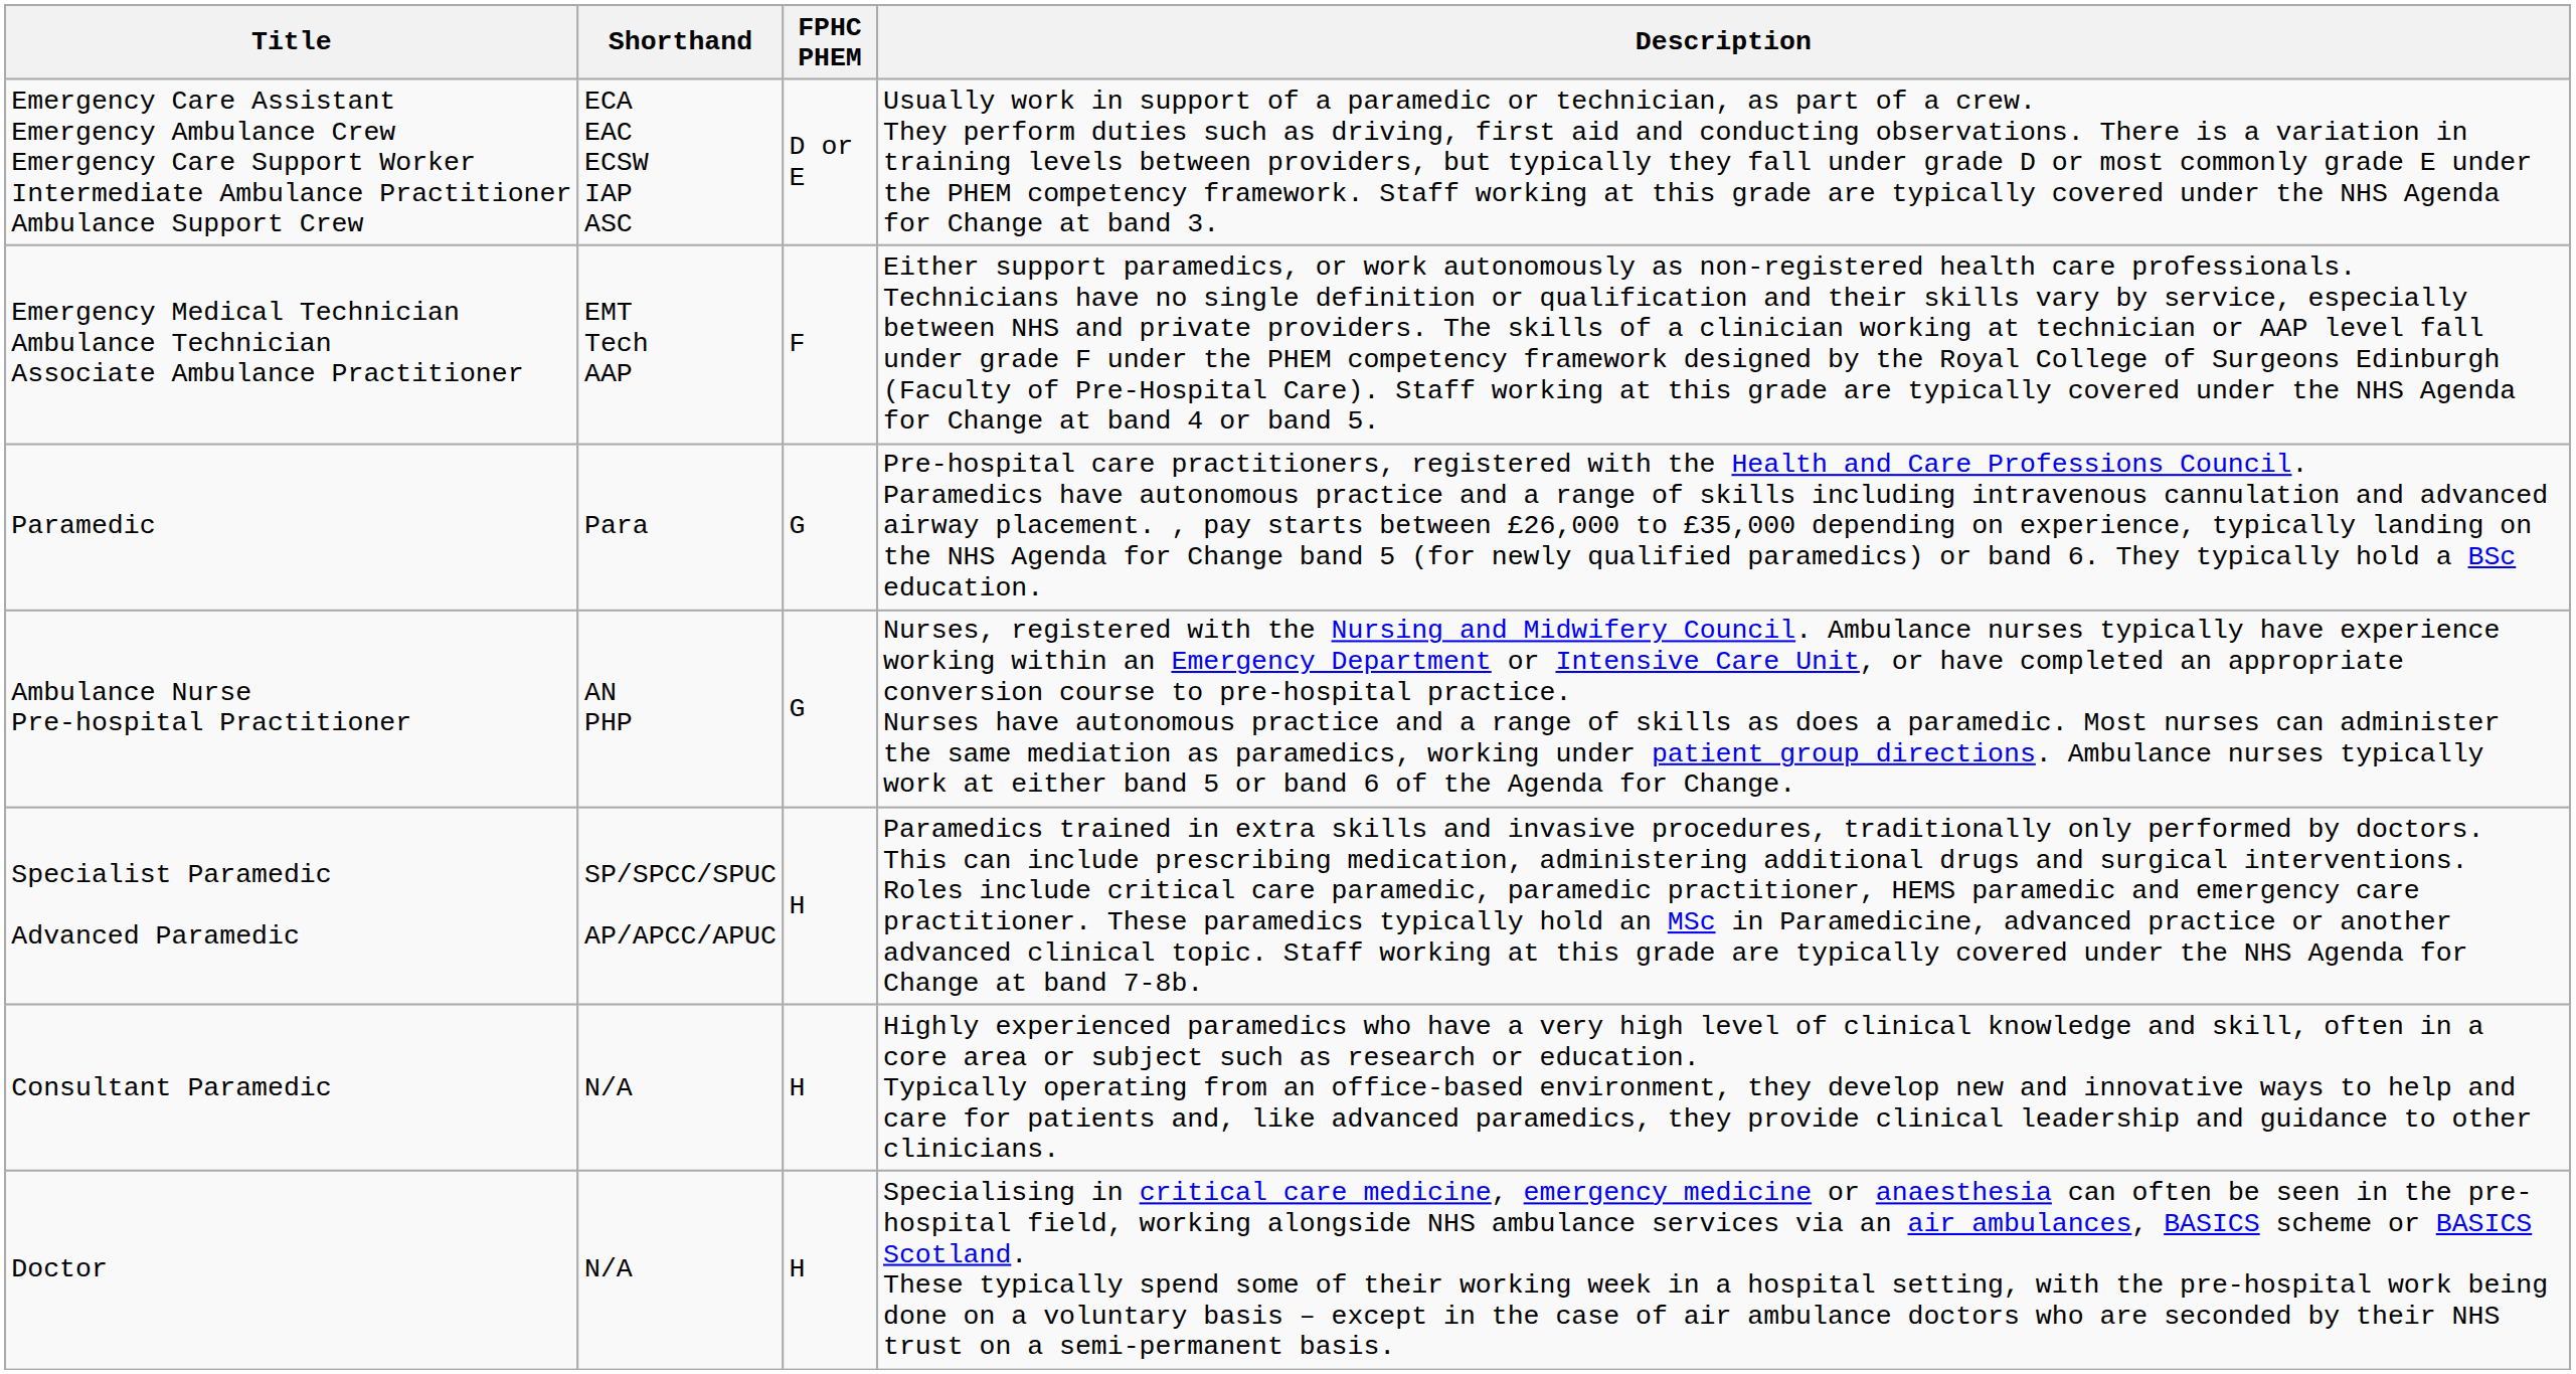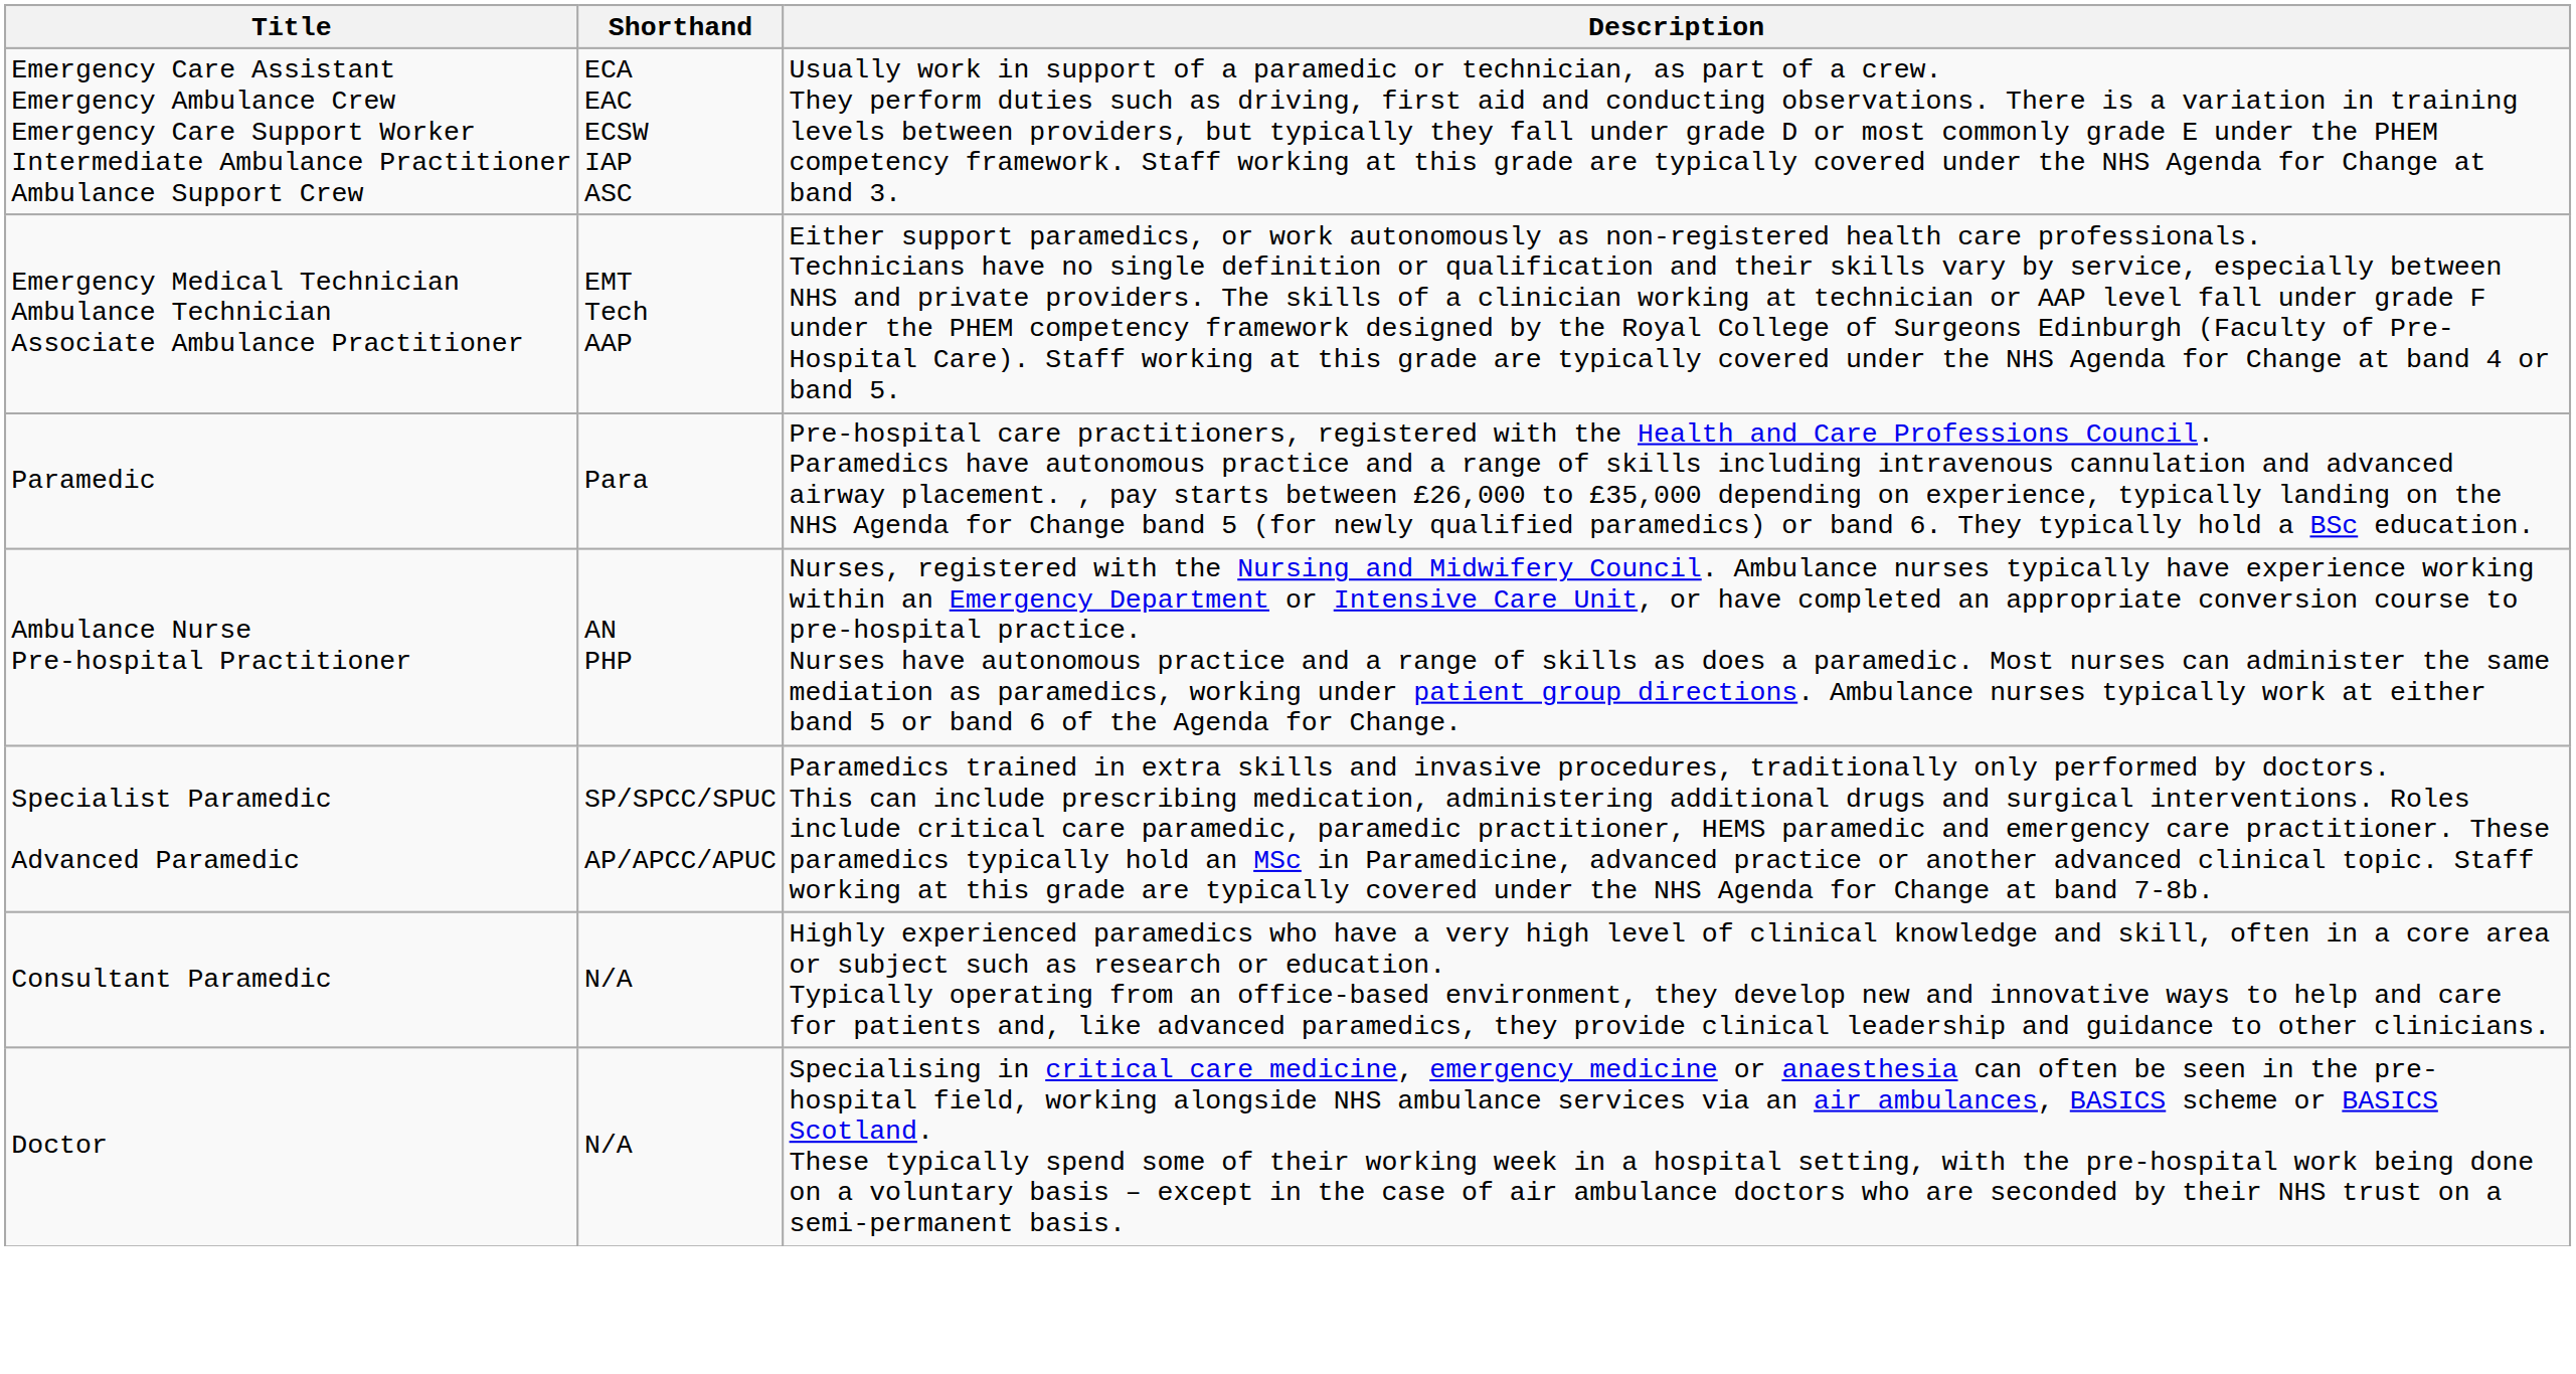 <table class="wikitable">
 <tr>
 <th>Title</th>
 <th>Shorthand</th>
-<th>FPHC PHEM</th>
 <th>Description</th>
 </tr>
 <tr>
 <td style="white-space: nowrap;">Emergency Care Assistant<br>Emergency Ambulance Crew<br>Emergency Care Support Worker<br>Intermediate Ambulance Practitioner<br>Ambulance Support Crew</td>
 <td>ECA<br>EAC<br>ECSW<br>IAP<br>ASC</td>
-<td>D or E</td>
 <td>Usually work in support of a paramedic or technician, as part of a crew.<br>They perform duties such as driving, first aid and conducting observations. There is a variation in training levels between providers, but typically they fall under grade D or most commonly grade E under the PHEM competency framework. Staff working at this grade are typically covered under the NHS Agenda for Change at band 3.</td>
 </tr>
 <tr>
 <td style="white-space: nowrap;">Emergency Medical Technician<br>Ambulance Technician<br>Associate Ambulance Practitioner</td>
 <td>EMT<br>Tech<br>AAP</td>
-<td>F</td>
 <td>Either support paramedics, or work autonomously as non-registered health care professionals.<br>Technicians have no single definition or qualification and their skills vary by service, especially between NHS and private providers. The skills of a clinician working at technician or AAP level fall under grade F under the PHEM competency framework designed by the Royal College of Surgeons Edinburgh (Faculty of Pre-Hospital Care). Staff working at this grade are typically covered under the NHS Agenda for Change at band 4 or band 5.</td>
 </tr>
 <tr>
 <td>Paramedic</td>
 <td>Para</td>
-<td>G</td>
 <td>Pre-hospital care practitioners, registered with the <a href='#'>Health and Care Professions Council</a>.<br>Paramedics have autonomous practice and a range of skills including intravenous cannulation and advanced airway placement. , pay starts between £26,000 to £35,000 depending on experience, typically landing on the NHS Agenda for Change band 5 (for newly qualified paramedics) or band 6. They typically hold a <a href='#'>BSc</a> education.</td>
 </tr>
 <tr>
 <td>Ambulance Nurse<br>Pre-hospital Practitioner</td>
 <td>AN<br>PHP</td>
-<td>G</td>
 <td>Nurses, registered with the <a href='#'>Nursing and Midwifery Council</a>. Ambulance nurses typically have experience working within an <a href='#'>Emergency Department</a> or <a href='#'>Intensive Care Unit</a>, or have completed an appropriate conversion course to pre-hospital practice.<br>Nurses have autonomous practice and a range of skills as does a paramedic. Most nurses can administer the same mediation as paramedics, working under <a href='#'>patient group directions</a>. Ambulance nurses typically work at either band 5 or band 6 of the Agenda for Change.</td>
 </tr>
 <tr>
 <td style="white-space: nowrap;">Specialist Paramedic<br><br>Advanced Paramedic</td>
 <td>SP/SPCC/SPUC<br><br>AP/APCC/APUC</td>
-<td>H</td>
 <td>Paramedics trained in extra skills and invasive procedures, traditionally only performed by doctors.<br>This can include prescribing medication, administering additional drugs and surgical interventions. Roles include critical care paramedic, paramedic practitioner, HEMS paramedic and emergency care practitioner. These paramedics typically hold an <a href='#'>MSc</a> in Paramedicine, advanced practice or another advanced clinical topic. Staff working at this grade are typically covered under the NHS Agenda for Change at band 7-8b.</td>
 </tr>
 <tr>
 <td>Consultant Paramedic</td>
 <td>N/A</td>
-<td>H</td>
 <td>Highly experienced paramedics who have a very high level of clinical knowledge and skill, often in a core area or subject such as research or education.<br>Typically operating from an office-based environment, they develop new and innovative ways to help and care for patients and, like advanced paramedics, they provide clinical leadership and guidance to other clinicians.</td>
 </tr>
 <tr>
 <td>Doctor</td>
 <td>N/A</td>
-<td>H</td>
 <td>Specialising in <a href='#'>critical care medicine</a>, <a href='#'>emergency medicine</a> or <a href='#'>anaesthesia</a> can often be seen in the pre-hospital field, working alongside NHS ambulance services via an <a href='#'>air ambulances</a>, <a href='#'>BASICS</a> scheme or <a href='#'>BASICS Scotland</a>.<br>These typically spend some of their working week in a hospital setting, with the pre-hospital work being done on a voluntary basis – except in the case of air ambulance doctors who are seconded by their NHS trust on a semi-permanent basis.</td>
 </tr>
 </table>
